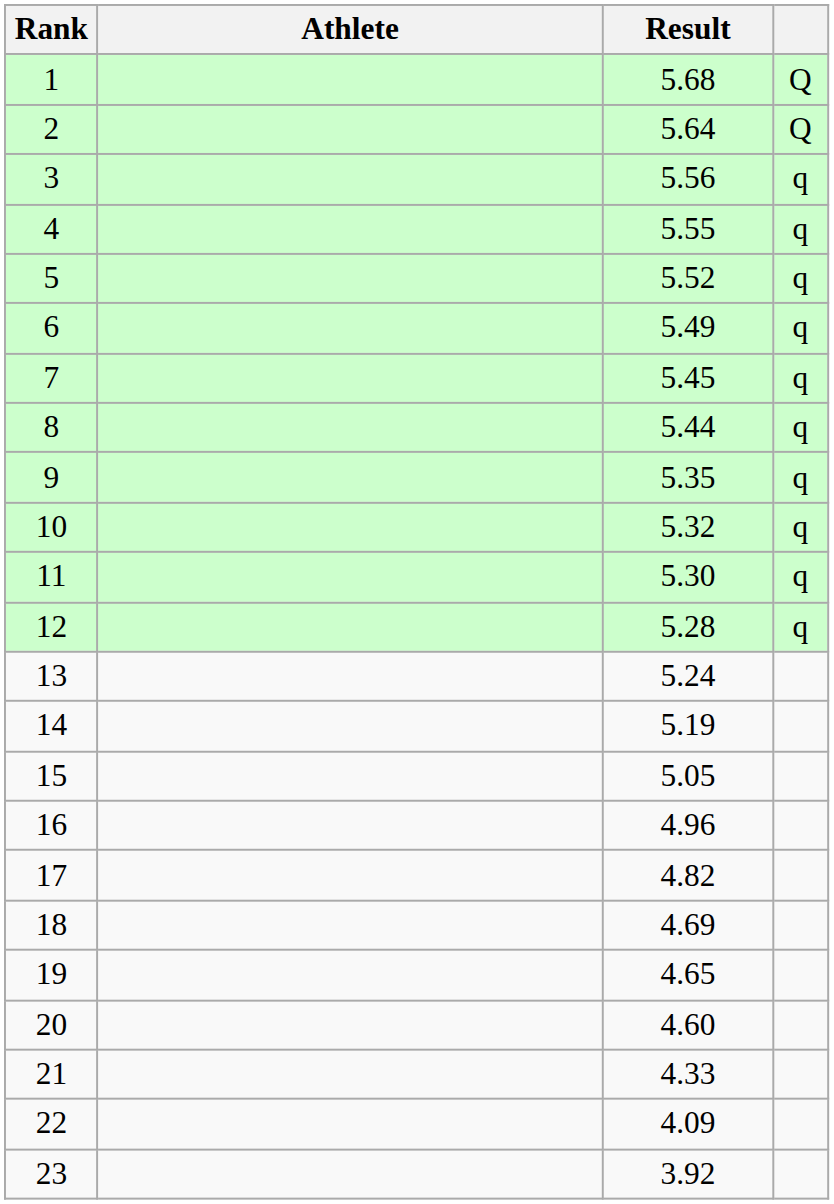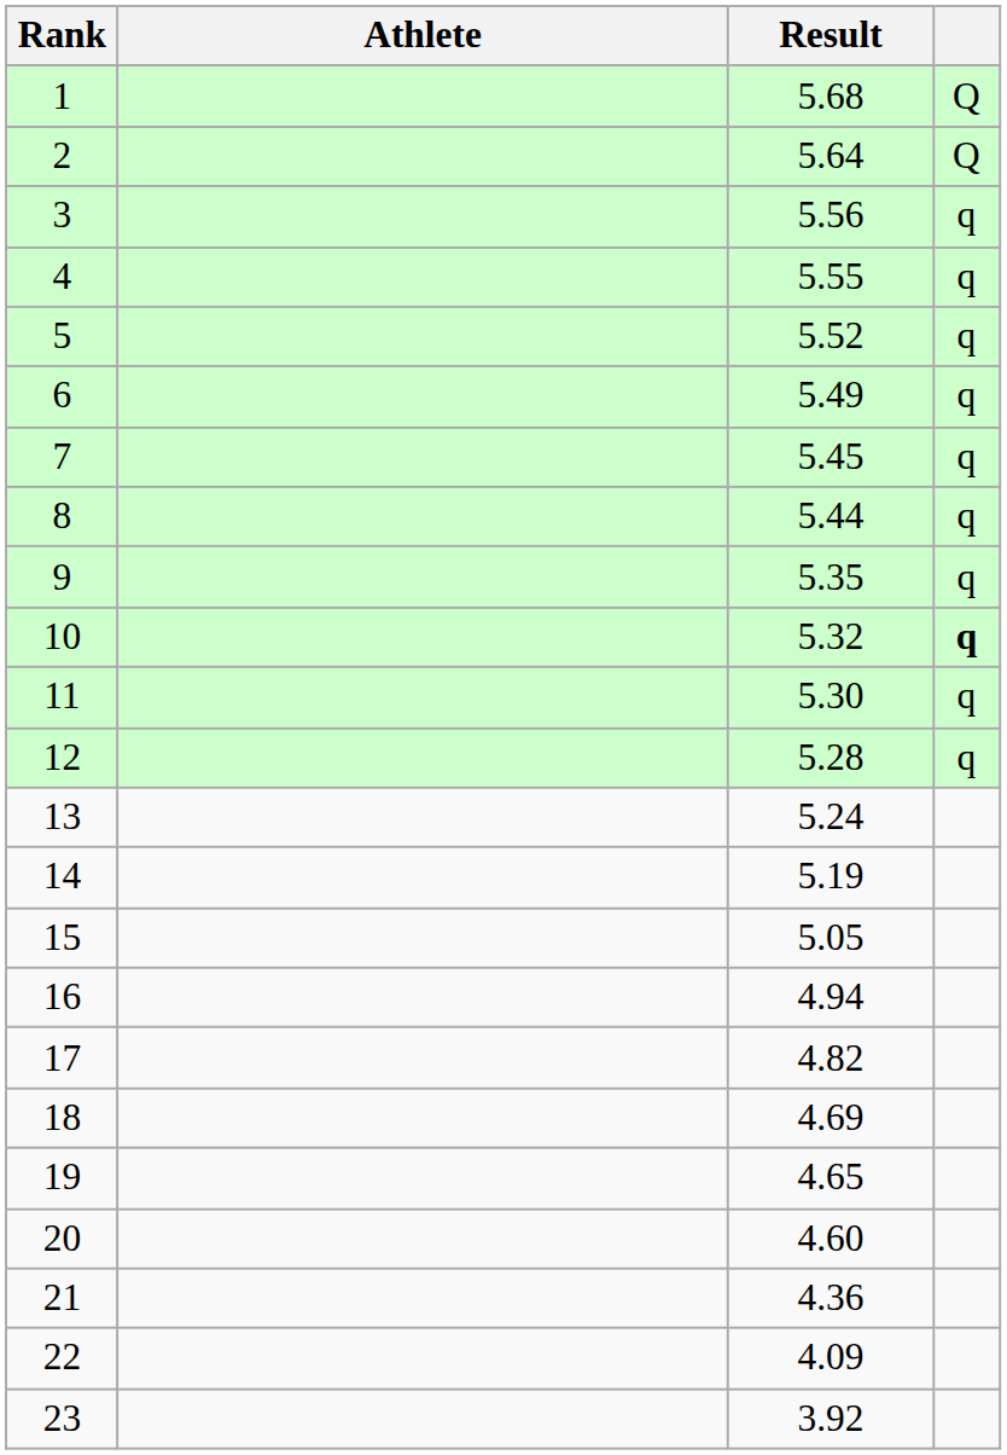 <table class=wikitable style="text-align:center">
 <tr>
 <th width=40>Rank</th>
 <th width=250>Athlete</th>
 <th width=80>Result</th>
 <th width=20></th>
 </tr>
 <tr bgcolor="ccffcc">
 <td>1</td>
 <td align=left></td>
 <td>5.68</td>
 <td>Q</td>
 </tr>
 <tr bgcolor="ccffcc">
 <td>2</td>
 <td align=left></td>
 <td>5.64</td>
 <td>Q</td>
 </tr>
 <tr bgcolor="ccffcc">
 <td>3</td>
 <td align=left></td>
 <td>5.56</td>
 <td>q</td>
 </tr>
 <tr bgcolor="ccffcc">
 <td>4</td>
 <td align=left></td>
 <td>5.55</td>
 <td>q</td>
 </tr>
 <tr bgcolor="ccffcc">
 <td>5</td>
 <td align=left></td>
 <td>5.52</td>
 <td>q</td>
 </tr>
 <tr bgcolor="ccffcc">
 <td>6</td>
 <td align=left></td>
 <td>5.49</td>
 <td>q</td>
 </tr>
 <tr bgcolor="ccffcc">
 <td>7</td>
 <td align=left></td>
 <td>5.45</td>
 <td>q</td>
 </tr>
 <tr bgcolor="ccffcc">
 <td>8</td>
 <td align=left></td>
 <td>5.44</td>
 <td>q</td>
 </tr>
 <tr bgcolor="ccffcc">
 <td>9</td>
 <td align=left></td>
 <td>5.35</td>
 <td>q</td>
 </tr>
 <tr bgcolor="ccffcc">
 <td>10</td>
 <td align=left></td>
 <td>5.32</td>
-<td>q</td>
+<td><strong>q</strong></td>
 </tr>
 <tr bgcolor="ccffcc">
 <td>11</td>
 <td align=left></td>
 <td>5.30</td>
 <td>q</td>
 </tr>
 <tr bgcolor="ccffcc">
 <td>12</td>
 <td align=left></td>
 <td>5.28</td>
 <td>q</td>
 </tr>
 <tr>
 <td>13</td>
 <td align=left></td>
 <td>5.24</td>
 <td></td>
 </tr>
 <tr>
 <td>14</td>
 <td align=left></td>
 <td>5.19</td>
 <td></td>
 </tr>
 <tr>
 <td>15</td>
 <td align=left></td>
 <td>5.05</td>
 <td></td>
 </tr>
 <tr>
 <td>16</td>
 <td align=left></td>
-<td>4.96</td>
+<td>4.94</td>
 <td></td>
 </tr>
 <tr>
 <td>17</td>
 <td align=left></td>
 <td>4.82</td>
 <td></td>
 </tr>
 <tr>
 <td>18</td>
 <td align=left></td>
 <td>4.69</td>
 <td></td>
 </tr>
 <tr>
 <td>19</td>
 <td align=left></td>
 <td>4.65</td>
 <td></td>
 </tr>
 <tr>
 <td>20</td>
 <td align=left></td>
 <td>4.60</td>
 <td></td>
 </tr>
 <tr>
 <td>21</td>
 <td align=left></td>
-<td>4.33</td>
+<td>4.36</td>
 <td></td>
 </tr>
 <tr>
 <td>22</td>
 <td align=left></td>
 <td>4.09</td>
 <td></td>
 </tr>
 <tr>
 <td>23</td>
 <td align=left></td>
 <td>3.92</td>
 <td></td>
 </tr>
 </table>
